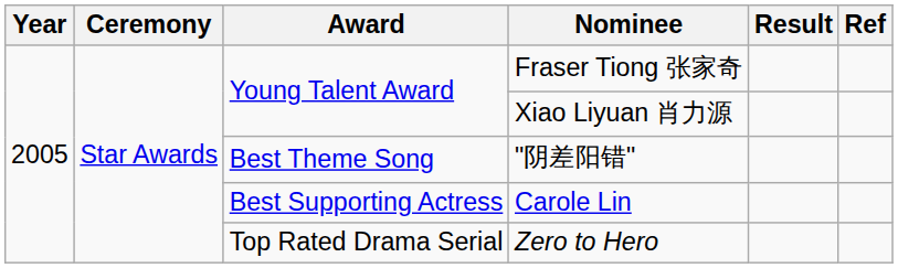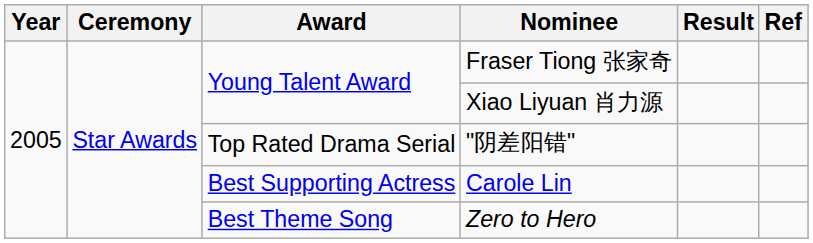 <table class="wikitable">
 <tr>
 <th>Year</th>
 <th>Ceremony</th>
 <th>Award</th>
 <th>Nominee</th>
 <th>Result</th>
 <th>Ref</th>
 </tr>
 <tr>
 <td rowspan="5">2005</td>
 <td rowspan="5"><a href='#'>Star Awards</a></td>
 <td rowspan="2"><a href='#'>Young Talent Award</a></td>
 <td>Fraser Tiong 张家奇</td>
 <td></td>
 <td></td>
 </tr>
 <tr>
 <td>Xiao Liyuan 肖力源</td>
 <td></td>
 <td></td>
 </tr>
 <tr>
-<td><a href='#'>Best Theme Song</a></td>
+<td>Top Rated Drama Serial</td>
 <td>"阴差阳错"</td>
 <td></td>
 <td></td>
 </tr>
 <tr>
 <td><a href='#'>Best Supporting Actress</a></td>
 <td><a href='#'>Carole Lin</a></td>
 <td></td>
 <td></td>
 </tr>
 <tr>
-<td>Top Rated Drama Serial</td>
+<td><a href='#'>Best Theme Song</a></td>
 <td><em>Zero to Hero</em></td>
 <td></td>
 <td></td>
 </tr>
 </table>
